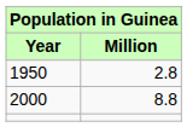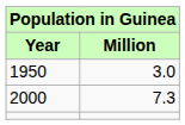 <table class="wikitable" style="float: right; margin-left: 10px">
 <tr>
 <th colspan="4" style="text-align:center; background:#cfb;">Population in Guinea</th>
 </tr>
 <tr>
 <th style="background:#cfb;">Year</th>
 <th style="background:#cfb;">Million</th>
 </tr>
 <tr>
 <td style="text-align:left;">1950</td>
-<td style="text-align:right;">2.8</td>
+<td style="text-align:right;">3.0</td>
 </tr>
 <tr>
 <td style="text-align:left;">2000</td>
-<td style="text-align:right;">8.8</td>
+<td style="text-align:right;">7.3</td>
 </tr>
 <tr>
 <td style="text-align:left;"></td>
 <td style="text-align:right;"></td>
 </tr>
 </table>
